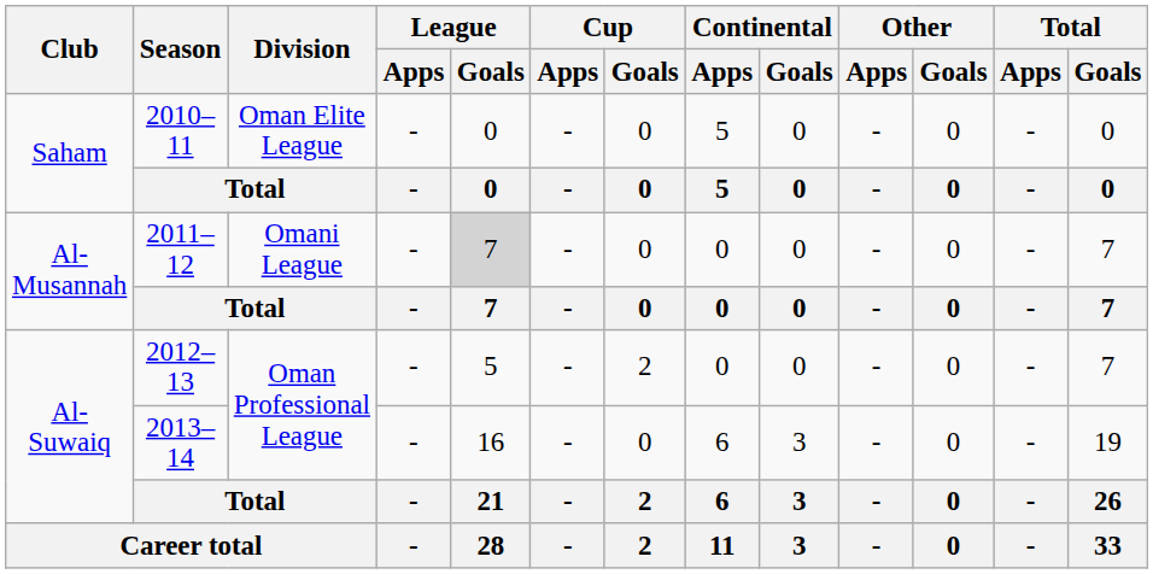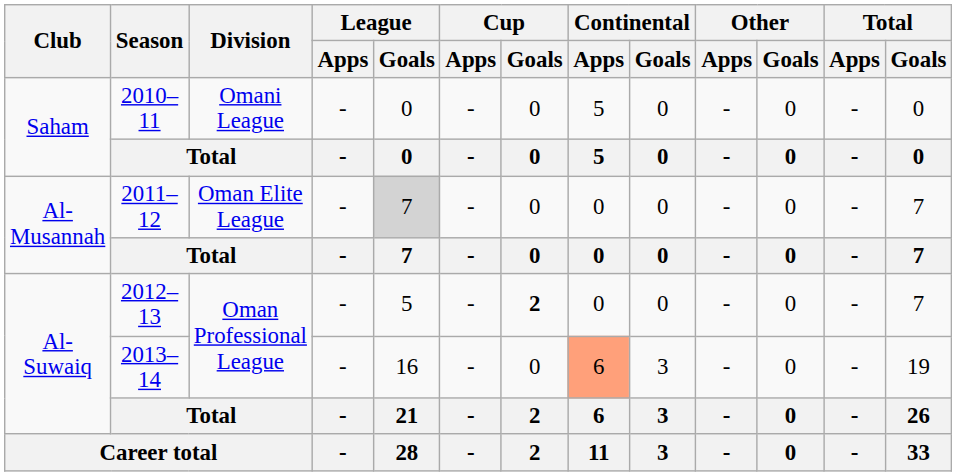 <table class="wikitable" style="text-align: center;">
 <tr>
 <th rowspan="2">Club</th>
 <th rowspan="2">Season</th>
 <th rowspan="2">Division</th>
 <th colspan="2">League</th>
 <th colspan="2">Cup</th>
 <th colspan="2">Continental</th>
 <th colspan="2">Other</th>
 <th colspan="2">Total</th>
 </tr>
 <tr>
 <th>Apps</th>
 <th>Goals</th>
 <th>Apps</th>
 <th>Goals</th>
 <th>Apps</th>
 <th>Goals</th>
 <th>Apps</th>
 <th>Goals</th>
 <th>Apps</th>
 <th>Goals</th>
 </tr>
 <tr>
 <td rowspan="2"><a href='#'>Saham</a></td>
 <td><a href='#'>2010–11</a></td>
-<td rowspan="1"><a href='#'>Oman Elite League</a></td>
+<td rowspan="1"><a href='#'>Omani League</a></td>
 <td>-</td>
 <td>0</td>
 <td>-</td>
 <td>0</td>
 <td>5</td>
 <td>0</td>
 <td>-</td>
 <td>0</td>
 <td>-</td>
 <td>0</td>
 </tr>
 <tr>
 <th colspan="2">Total</th>
 <th>-</th>
 <th>0</th>
 <th>-</th>
 <th>0</th>
 <th>5</th>
 <th>0</th>
 <th>-</th>
 <th>0</th>
 <th>-</th>
 <th>0</th>
 </tr>
 <tr>
 <td rowspan="2"><a href='#'>Al-Musannah</a></td>
 <td><a href='#'>2011–12</a></td>
-<td rowspan="1"><a href='#'>Omani League</a></td>
+<td rowspan="1"><a href='#'>Oman Elite League</a></td>
 <td>-</td>
 <td style="background: lightgrey;">7</td>
 <td>-</td>
 <td>0</td>
 <td>0</td>
 <td>0</td>
 <td>-</td>
 <td>0</td>
 <td>-</td>
 <td>7</td>
 </tr>
 <tr>
 <th colspan="2">Total</th>
 <th>-</th>
 <th>7</th>
 <th>-</th>
 <th>0</th>
 <th>0</th>
 <th>0</th>
 <th>-</th>
 <th>0</th>
 <th>-</th>
 <th>7</th>
 </tr>
 <tr>
 <td rowspan="3"><a href='#'>Al-Suwaiq</a></td>
 <td><a href='#'>2012–13</a></td>
 <td rowspan="2"><a href='#'>Oman Professional League</a></td>
 <td>-</td>
 <td>5</td>
 <td>-</td>
-<td>2</td>
+<td><strong>2</strong></td>
 <td>0</td>
 <td>0</td>
 <td>-</td>
 <td>0</td>
 <td>-</td>
 <td>7</td>
 </tr>
 <tr>
 <td><a href='#'>2013–14</a></td>
 <td>-</td>
 <td>16</td>
 <td>-</td>
 <td>0</td>
-<td>6</td>
+<td style="background: lightsalmon;">6</td>
 <td>3</td>
 <td>-</td>
 <td>0</td>
 <td>-</td>
 <td>19</td>
 </tr>
 <tr>
 <th colspan="2">Total</th>
 <th>-</th>
 <th>21</th>
 <th>-</th>
 <th>2</th>
 <th>6</th>
 <th>3</th>
 <th>-</th>
 <th>0</th>
 <th>-</th>
 <th>26</th>
 </tr>
 <tr>
 <th colspan="3">Career total</th>
 <th>-</th>
 <th>28</th>
 <th>-</th>
 <th>2</th>
 <th>11</th>
 <th>3</th>
 <th>-</th>
 <th>0</th>
 <th>-</th>
 <th>33</th>
 </tr>
 </table>
